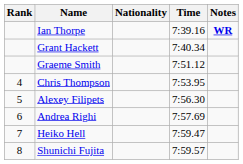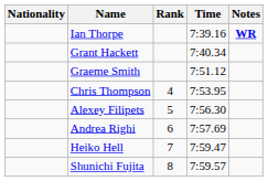 <table class="wikitable sortable" style="text-align:center">
 <tr>
+<th>Nationality</th>
+<th>Name</th>
 <th>Rank</th>
-<th>Name</th>
-<th>Nationality</th>
 <th>Time</th>
 <th>Notes</th>
 </tr>
 <tr>
+<td align=left></td>
+<td align=left><a href='#'>Ian Thorpe</a></td>
 <td></td>
-<td align=left><a href='#'>Ian Thorpe</a></td>
-<td align=left></td>
 <td>7:39.16</td>
 <td><strong><a href='#'>WR</a> </strong></td>
 </tr>
 <tr>
+<td align=left></td>
+<td align=left><a href='#'>Grant Hackett</a></td>
 <td></td>
-<td align=left><a href='#'>Grant Hackett</a></td>
-<td align=left></td>
 <td>7:40.34</td>
 <td></td>
 </tr>
 <tr>
+<td align=left></td>
+<td align=left><a href='#'>Graeme Smith</a></td>
 <td></td>
-<td align=left><a href='#'>Graeme Smith</a></td>
-<td align=left></td>
 <td>7:51.12</td>
 <td></td>
 </tr>
 <tr>
+<td align=left></td>
+<td align=left><a href='#'>Chris Thompson</a></td>
 <td>4</td>
-<td align=left><a href='#'>Chris Thompson</a></td>
-<td align=left></td>
 <td>7:53.95</td>
 <td></td>
 </tr>
 <tr>
+<td align=left></td>
+<td align=left><a href='#'>Alexey Filipets</a></td>
 <td>5</td>
-<td align=left><a href='#'>Alexey Filipets</a></td>
-<td align=left></td>
 <td>7:56.30</td>
 <td></td>
 </tr>
 <tr>
+<td align=left></td>
+<td align=left><a href='#'>Andrea Righi</a></td>
 <td>6</td>
-<td align=left><a href='#'>Andrea Righi</a></td>
-<td align=left></td>
 <td>7:57.69</td>
 <td></td>
 </tr>
 <tr>
+<td align=left></td>
+<td align=left><a href='#'>Heiko Hell</a></td>
 <td>7</td>
-<td align=left><a href='#'>Heiko Hell</a></td>
-<td align=left></td>
 <td>7:59.47</td>
 <td></td>
 </tr>
 <tr>
+<td align=left></td>
+<td align=left><a href='#'>Shunichi Fujita</a></td>
 <td>8</td>
-<td align=left><a href='#'>Shunichi Fujita</a></td>
-<td align=left></td>
 <td>7:59.57</td>
 <td></td>
 </tr>
 </table>
